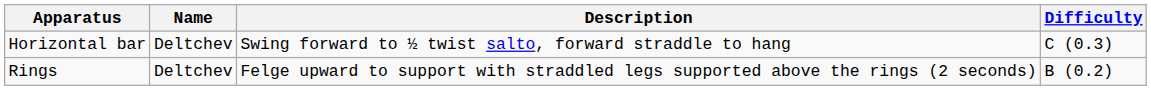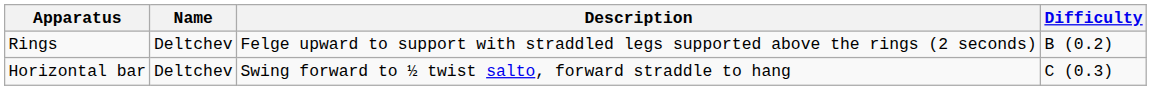 <table class="wikitable">
 <tr>
 <th>Apparatus</th>
 <th>Name</th>
 <th>Description</th>
 <th><a href='#'>Difficulty</a></th>
 </tr>
 <tr>
+<td>Rings</td>
+<td>Deltchev</td>
+<td>Felge upward to support with straddled legs supported above the rings (2 seconds)</td>
+<td>B (0.2)</td>
+</tr>
+<tr>
 <td>Horizontal bar</td>
 <td>Deltchev</td>
 <td>Swing forward to ½ twist <a href='#'>salto</a>, forward straddle to hang</td>
 <td>C (0.3)</td>
 </tr>
-<tr>
-<td>Rings</td>
-<td>Deltchev</td>
-<td>Felge upward to support with straddled legs supported above the rings (2 seconds)</td>
-<td>B (0.2)</td>
-</tr>
 </table>
